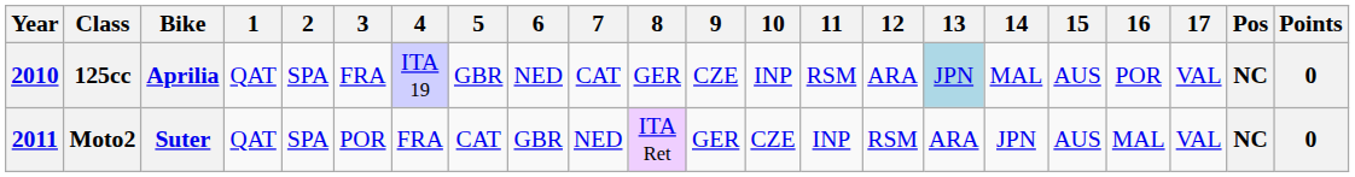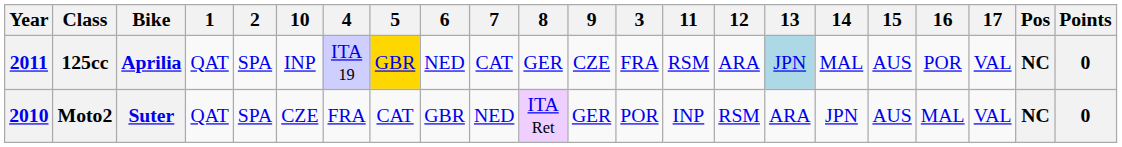 <table class="wikitable" style="text-align:center">
 <tr>
 <th>Year</th>
 <th>Class</th>
 <th>Bike</th>
 <th>1</th>
 <th>2</th>
-<th>3</th>
+<th>10</th>
 <th>4</th>
 <th>5</th>
 <th>6</th>
 <th>7</th>
 <th>8</th>
 <th>9</th>
-<th>10</th>
+<th>3</th>
 <th>11</th>
 <th>12</th>
 <th>13</th>
 <th>14</th>
 <th>15</th>
 <th>16</th>
 <th>17</th>
 <th>Pos</th>
 <th>Points</th>
 </tr>
 <tr>
-<th align="left"><a href='#'>2010</a></th>
+<th align="left"><a href='#'>2011</a></th>
 <th align="left">125cc</th>
 <th align="left"><a href='#'>Aprilia</a></th>
 <td><a href='#'>QAT</a></td>
 <td><a href='#'>SPA</a></td>
-<td><a href='#'>FRA</a></td>
+<td><a href='#'>INP</a></td>
 <td style="background:#cfcfff;"><a href='#'>ITA</a><br><small>19</small></td>
-<td><a href='#'>GBR</a></td>
+<td style="background: gold;"><a href='#'>GBR</a></td>
 <td><a href='#'>NED</a></td>
 <td><a href='#'>CAT</a></td>
 <td><a href='#'>GER</a></td>
 <td><a href='#'>CZE</a></td>
-<td><a href='#'>INP</a></td>
+<td><a href='#'>FRA</a></td>
 <td><a href='#'>RSM</a></td>
 <td><a href='#'>ARA</a></td>
 <td style="background: lightblue;"><a href='#'>JPN</a></td>
 <td><a href='#'>MAL</a></td>
 <td><a href='#'>AUS</a></td>
 <td><a href='#'>POR</a></td>
 <td><a href='#'>VAL</a></td>
 <th>NC</th>
 <th>0</th>
 </tr>
 <tr>
-<th align="left"><a href='#'>2011</a></th>
+<th align="left"><a href='#'>2010</a></th>
 <th align="left">Moto2</th>
 <th align="left"><a href='#'>Suter</a></th>
 <td><a href='#'>QAT</a></td>
 <td><a href='#'>SPA</a></td>
-<td><a href='#'>POR</a></td>
+<td><a href='#'>CZE</a></td>
 <td><a href='#'>FRA</a></td>
 <td><a href='#'>CAT</a></td>
 <td><a href='#'>GBR</a></td>
 <td><a href='#'>NED</a></td>
 <td style="background:#EFCFFF;"><a href='#'>ITA</a><br><small>Ret</small></td>
 <td><a href='#'>GER</a></td>
-<td><a href='#'>CZE</a></td>
+<td><a href='#'>POR</a></td>
 <td><a href='#'>INP</a></td>
 <td><a href='#'>RSM</a></td>
 <td><a href='#'>ARA</a></td>
 <td><a href='#'>JPN</a></td>
 <td><a href='#'>AUS</a></td>
 <td><a href='#'>MAL</a></td>
 <td><a href='#'>VAL</a></td>
 <th>NC</th>
 <th>0</th>
 </tr>
 </table>
